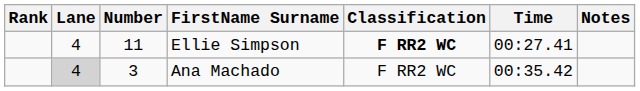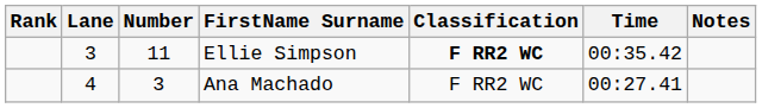 <table class="wikitable sortable" style="text-align:center">
 <tr>
 <th>Rank</th>
 <th>Lane</th>
 <th>Number</th>
 <th>FirstName Surname</th>
 <th>Classification</th>
 <th>Time</th>
 <th>Notes</th>
 </tr>
 <tr>
 <td></td>
-<td>4</td>
+<td>3</td>
 <td>11</td>
 <td style="text-align:left"> Ellie Simpson</td>
 <td><strong>F RR2 WC</strong></td>
-<td>00:27.41</td>
+<td>00:35.42</td>
 <td></td>
 </tr>
 <tr>
 <td></td>
-<td style="background: lightgrey;">4</td>
+<td>4</td>
 <td>3</td>
 <td style="text-align:left"> Ana Machado</td>
 <td>F RR2 WC</td>
-<td>00:35.42</td>
+<td>00:27.41</td>
 <td></td>
 </tr>
 </table>
